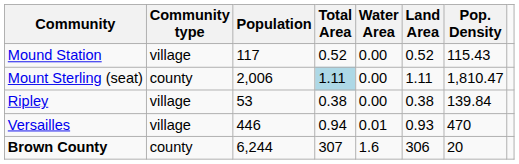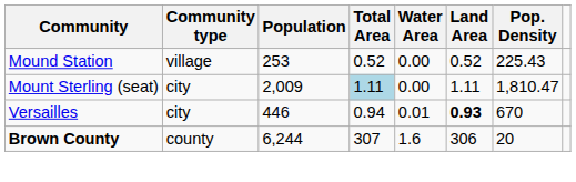 <table class="wikitable sortable">
 <tr>
 <th>Community<br></th>
 <th>Community<br>type</th>
 <th>Population</th>
 <th>Total<br>Area</th>
 <th>Water<br>Area</th>
 <th>Land<br>Area</th>
 <th>Pop.<br>Density</th>
 </tr>
 <tr>
 <td><a href='#'>Mound Station</a></td>
 <td>village</td>
-<td>117</td>
+<td>253</td>
 <td>0.52</td>
 <td>0.00</td>
 <td>0.52</td>
-<td>115.43</td>
+<td>225.43</td>
 <td></td>
 </tr>
 <tr>
 <td><a href='#'>Mount Sterling</a> (seat)</td>
-<td>county</td>
-<td>2,006</td>
+<td>city</td>
+<td>2,009</td>
 <td style="background: lightblue;">1.11</td>
 <td>0.00</td>
 <td>1.11</td>
 <td>1,810.47</td>
 <td></td>
 </tr>
 <tr>
-<td><a href='#'>Ripley</a></td>
-<td>village</td>
-<td>53</td>
-<td>0.38</td>
-<td>0.00</td>
-<td>0.38</td>
-<td>139.84</td>
-<td></td>
-</tr>
-<tr>
 <td><a href='#'>Versailles</a></td>
-<td>village</td>
+<td>city</td>
 <td>446</td>
 <td>0.94</td>
 <td>0.01</td>
-<td>0.93</td>
-<td>470</td>
+<td><strong>0.93</strong></td>
+<td>670</td>
 <td></td>
 </tr>
 <tr>
 <td><strong>Brown County</strong></td>
 <td>county</td>
 <td>6,244</td>
 <td>307</td>
 <td>1.6</td>
 <td>306</td>
 <td>20</td>
 <td></td>
 </tr>
 </table>
